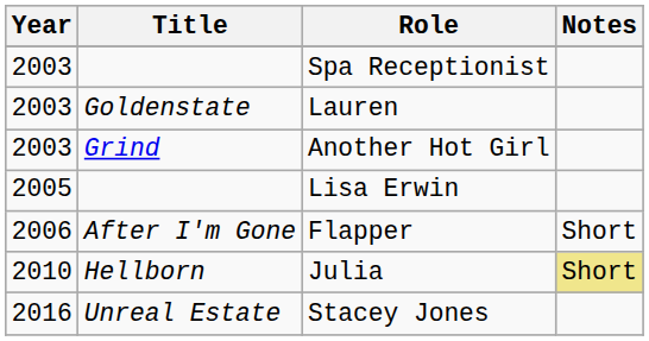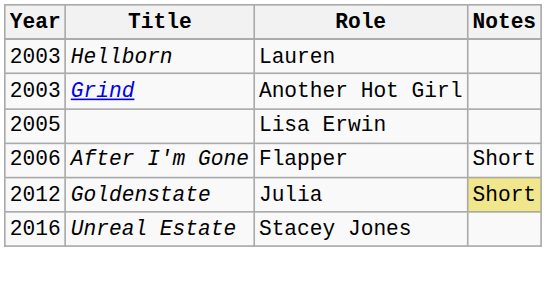 <table class="wikitable sortable">
 <tr>
 <th>Year</th>
 <th>Title</th>
 <th>Role</th>
 <th class="unsortable">Notes</th>
 </tr>
 <tr>
 </tr>
 <tr>
 <td>2003</td>
-<td><em></em></td>
-<td>Spa Receptionist</td>
-<td></td>
-</tr>
-<tr>
-<td>2003</td>
-<td><em>Goldenstate</em></td>
+<td><em>Hellborn</em></td>
 <td>Lauren</td>
 <td></td>
 </tr>
 <tr>
 <td>2003</td>
 <td><em><a href='#'>Grind</a></em></td>
 <td>Another Hot Girl</td>
 <td></td>
 </tr>
 <tr>
 <td>2005</td>
 <td><em></em></td>
 <td>Lisa Erwin</td>
 <td></td>
 </tr>
 <tr>
 <td>2006</td>
 <td><em>After I'm Gone</em></td>
 <td>Flapper</td>
 <td>Short</td>
 </tr>
 <tr>
-<td>2010</td>
-<td><em>Hellborn</em></td>
+<td>2012</td>
+<td><em>Goldenstate</em></td>
 <td>Julia</td>
 <td style="background: khaki;">Short</td>
 </tr>
 <tr>
 <td>2016</td>
 <td><em>Unreal Estate</em></td>
 <td>Stacey Jones</td>
 <td></td>
 </tr>
 </table>
